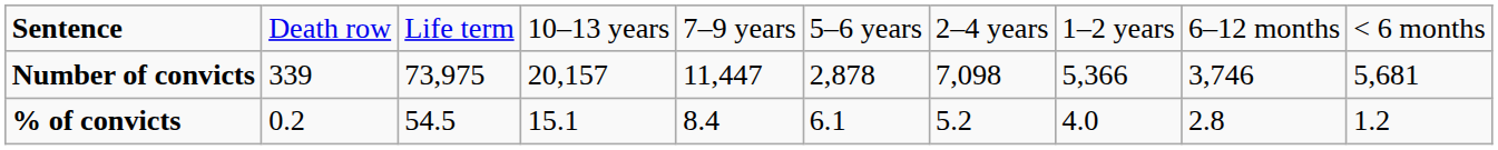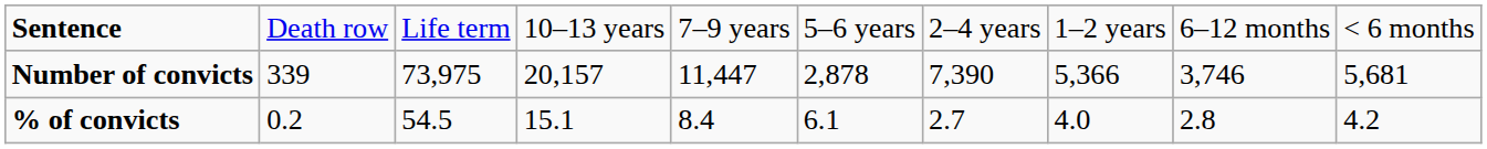 <table class="wikitable">
 <tr>
 <td><strong>Sentence</strong></td>
 <td><a href='#'>Death row</a></td>
 <td><a href='#'>Life term</a></td>
 <td>10–13 years</td>
 <td>7–9 years</td>
 <td>5–6 years</td>
 <td>2–4 years</td>
 <td>1–2 years</td>
 <td>6–12 months</td>
 <td>< 6 months</td>
 </tr>
 <tr>
 <td><strong>Number of convicts</strong></td>
 <td>339</td>
 <td>73,975</td>
 <td>20,157</td>
 <td>11,447</td>
 <td>2,878</td>
-<td>7,098</td>
+<td>7,390</td>
 <td>5,366</td>
 <td>3,746</td>
 <td>5,681</td>
 </tr>
 <tr>
 <td><strong>% of convicts</strong></td>
 <td>0.2</td>
 <td>54.5</td>
 <td>15.1</td>
 <td>8.4</td>
 <td>6.1</td>
-<td>5.2</td>
+<td>2.7</td>
 <td>4.0</td>
 <td>2.8</td>
-<td>1.2</td>
+<td>4.2</td>
 </tr>
 </table>
